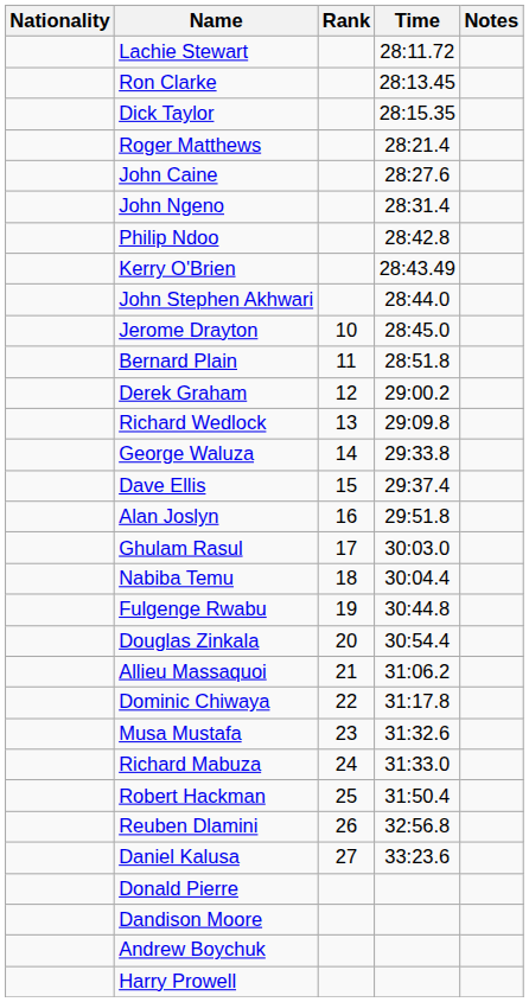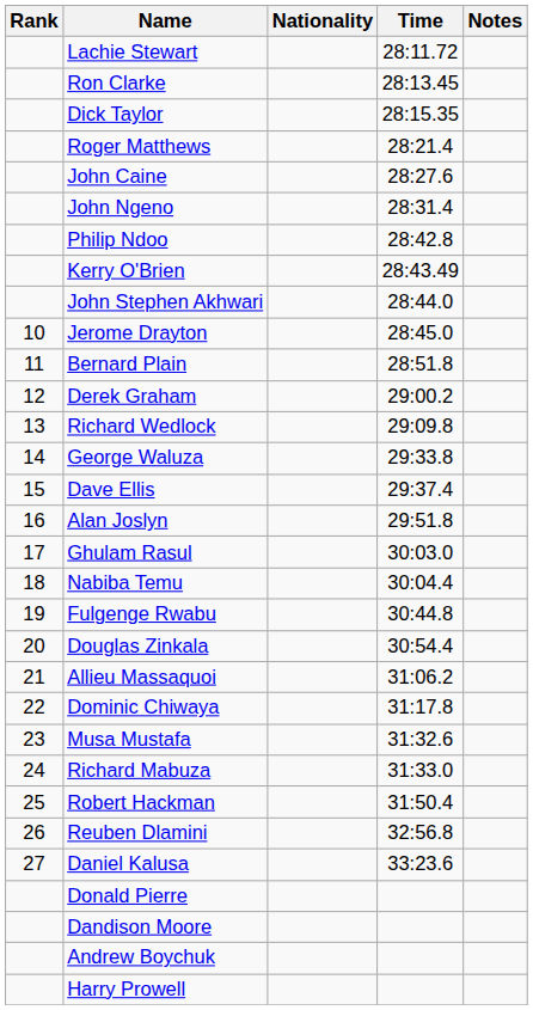 <table class="wikitable sortable" style=" text-align:center;">
 <tr>
+<th scope=col>Rank</th>
+<th scope=col>Name</th>
 <th scope=col>Nationality</th>
-<th scope=col>Name</th>
-<th scope=col>Rank</th>
 <th scope=col>Time</th>
 <th scope=col>Notes</th>
 </tr>
 <tr>
+<td></td>
+<td style="text-align:left;"><a href='#'>Lachie Stewart</a></td>
 <td style="text-align:left;"></td>
-<td style="text-align:left;"><a href='#'>Lachie Stewart</a></td>
-<td></td>
 <td>28:11.72</td>
 <td></td>
 </tr>
 <tr>
+<td></td>
+<td style="text-align:left;"><a href='#'>Ron Clarke</a></td>
 <td style="text-align:left;"></td>
-<td style="text-align:left;"><a href='#'>Ron Clarke</a></td>
-<td></td>
 <td>28:13.45</td>
 <td></td>
 </tr>
 <tr>
+<td></td>
+<td style="text-align:left;"><a href='#'>Dick Taylor</a></td>
 <td style="text-align:left;"></td>
-<td style="text-align:left;"><a href='#'>Dick Taylor</a></td>
-<td></td>
 <td>28:15.35</td>
 <td></td>
 </tr>
 <tr>
+<td></td>
+<td style="text-align:left;"><a href='#'>Roger Matthews</a></td>
 <td style="text-align:left;"></td>
-<td style="text-align:left;"><a href='#'>Roger Matthews</a></td>
-<td></td>
 <td>28:21.4</td>
 <td></td>
 </tr>
 <tr>
+<td></td>
+<td style="text-align:left;"><a href='#'>John Caine</a></td>
 <td style="text-align:left;"></td>
-<td style="text-align:left;"><a href='#'>John Caine</a></td>
-<td></td>
 <td>28:27.6</td>
 <td></td>
 </tr>
 <tr>
+<td></td>
+<td style="text-align:left;"><a href='#'>John Ngeno</a></td>
 <td style="text-align:left;"></td>
-<td style="text-align:left;"><a href='#'>John Ngeno</a></td>
-<td></td>
 <td>28:31.4</td>
 <td></td>
 </tr>
 <tr>
+<td></td>
+<td style="text-align:left;"><a href='#'>Philip Ndoo</a></td>
 <td style="text-align:left;"></td>
-<td style="text-align:left;"><a href='#'>Philip Ndoo</a></td>
-<td></td>
 <td>28:42.8</td>
 <td></td>
 </tr>
 <tr>
+<td></td>
+<td style="text-align:left;"><a href='#'>Kerry O'Brien</a></td>
 <td style="text-align:left;"></td>
-<td style="text-align:left;"><a href='#'>Kerry O'Brien</a></td>
-<td></td>
 <td>28:43.49</td>
 <td></td>
 </tr>
 <tr>
+<td></td>
+<td style="text-align:left;"><a href='#'>John Stephen Akhwari</a></td>
 <td style="text-align:left;"></td>
-<td style="text-align:left;"><a href='#'>John Stephen Akhwari</a></td>
-<td></td>
 <td>28:44.0</td>
 <td></td>
 </tr>
 <tr>
+<td>10</td>
+<td style="text-align:left;"><a href='#'>Jerome Drayton</a></td>
 <td style="text-align:left;"></td>
-<td style="text-align:left;"><a href='#'>Jerome Drayton</a></td>
-<td>10</td>
 <td>28:45.0</td>
 <td></td>
 </tr>
 <tr>
+<td>11</td>
+<td style="text-align:left;"><a href='#'>Bernard Plain</a></td>
 <td style="text-align:left;"></td>
-<td style="text-align:left;"><a href='#'>Bernard Plain</a></td>
-<td>11</td>
 <td>28:51.8</td>
 <td></td>
 </tr>
 <tr>
+<td>12</td>
+<td style="text-align:left;"><a href='#'>Derek Graham</a></td>
 <td style="text-align:left;"></td>
-<td style="text-align:left;"><a href='#'>Derek Graham</a></td>
-<td>12</td>
 <td>29:00.2</td>
 <td></td>
 </tr>
 <tr>
+<td>13</td>
+<td style="text-align:left;"><a href='#'>Richard Wedlock</a></td>
 <td style="text-align:left;"></td>
-<td style="text-align:left;"><a href='#'>Richard Wedlock</a></td>
-<td>13</td>
 <td>29:09.8</td>
 <td></td>
 </tr>
 <tr>
+<td>14</td>
+<td style="text-align:left;"><a href='#'>George Waluza</a></td>
 <td style="text-align:left;"></td>
-<td style="text-align:left;"><a href='#'>George Waluza</a></td>
-<td>14</td>
 <td>29:33.8</td>
 <td></td>
 </tr>
 <tr>
+<td>15</td>
+<td style="text-align:left;"><a href='#'>Dave Ellis</a></td>
 <td style="text-align:left;"></td>
-<td style="text-align:left;"><a href='#'>Dave Ellis</a></td>
-<td>15</td>
 <td>29:37.4</td>
 <td></td>
 </tr>
 <tr>
+<td>16</td>
+<td style="text-align:left;"><a href='#'>Alan Joslyn</a></td>
 <td style="text-align:left;"></td>
-<td style="text-align:left;"><a href='#'>Alan Joslyn</a></td>
-<td>16</td>
 <td>29:51.8</td>
 <td></td>
 </tr>
 <tr>
+<td>17</td>
+<td style="text-align:left;"><a href='#'>Ghulam Rasul</a></td>
 <td style="text-align:left;"></td>
-<td style="text-align:left;"><a href='#'>Ghulam Rasul</a></td>
-<td>17</td>
 <td>30:03.0</td>
 <td></td>
 </tr>
 <tr>
+<td>18</td>
+<td style="text-align:left;"><a href='#'>Nabiba Temu</a></td>
 <td style="text-align:left;"></td>
-<td style="text-align:left;"><a href='#'>Nabiba Temu</a></td>
-<td>18</td>
 <td>30:04.4</td>
 <td></td>
 </tr>
 <tr>
+<td>19</td>
+<td style="text-align:left;"><a href='#'>Fulgenge Rwabu</a></td>
 <td style="text-align:left;"></td>
-<td style="text-align:left;"><a href='#'>Fulgenge Rwabu</a></td>
-<td>19</td>
 <td>30:44.8</td>
 <td></td>
 </tr>
 <tr>
+<td>20</td>
+<td style="text-align:left;"><a href='#'>Douglas Zinkala</a></td>
 <td style="text-align:left;"></td>
-<td style="text-align:left;"><a href='#'>Douglas Zinkala</a></td>
-<td>20</td>
 <td>30:54.4</td>
 <td></td>
 </tr>
 <tr>
+<td>21</td>
+<td style="text-align:left;"><a href='#'>Allieu Massaquoi</a></td>
 <td style="text-align:left;"></td>
-<td style="text-align:left;"><a href='#'>Allieu Massaquoi</a></td>
-<td>21</td>
 <td>31:06.2</td>
 <td></td>
 </tr>
 <tr>
+<td>22</td>
+<td style="text-align:left;"><a href='#'>Dominic Chiwaya</a></td>
 <td style="text-align:left;"></td>
-<td style="text-align:left;"><a href='#'>Dominic Chiwaya</a></td>
-<td>22</td>
 <td>31:17.8</td>
 <td></td>
 </tr>
 <tr>
+<td>23</td>
+<td style="text-align:left;"><a href='#'>Musa Mustafa</a></td>
 <td style="text-align:left;"></td>
-<td style="text-align:left;"><a href='#'>Musa Mustafa</a></td>
-<td>23</td>
 <td>31:32.6</td>
 <td></td>
 </tr>
 <tr>
+<td>24</td>
+<td style="text-align:left;"><a href='#'>Richard Mabuza</a></td>
 <td style="text-align:left;"></td>
-<td style="text-align:left;"><a href='#'>Richard Mabuza</a></td>
-<td>24</td>
 <td>31:33.0</td>
 <td></td>
 </tr>
 <tr>
+<td>25</td>
+<td style="text-align:left;"><a href='#'>Robert Hackman</a></td>
 <td style="text-align:left;"></td>
-<td style="text-align:left;"><a href='#'>Robert Hackman</a></td>
-<td>25</td>
 <td>31:50.4</td>
 <td></td>
 </tr>
 <tr>
+<td>26</td>
+<td style="text-align:left;"><a href='#'>Reuben Dlamini</a></td>
 <td style="text-align:left;"></td>
-<td style="text-align:left;"><a href='#'>Reuben Dlamini</a></td>
-<td>26</td>
 <td>32:56.8</td>
 <td></td>
 </tr>
 <tr>
+<td>27</td>
+<td style="text-align:left;"><a href='#'>Daniel Kalusa</a></td>
 <td style="text-align:left;"></td>
-<td style="text-align:left;"><a href='#'>Daniel Kalusa</a></td>
-<td>27</td>
 <td>33:23.6</td>
 <td></td>
 </tr>
 <tr>
+<td></td>
+<td style="text-align:left;"><a href='#'>Donald Pierre</a></td>
 <td style="text-align:left;"></td>
-<td style="text-align:left;"><a href='#'>Donald Pierre</a></td>
-<td></td>
 <td></td>
 <td></td>
 </tr>
 <tr>
+<td></td>
+<td style="text-align:left;"><a href='#'>Dandison Moore</a></td>
 <td style="text-align:left;"></td>
-<td style="text-align:left;"><a href='#'>Dandison Moore</a></td>
-<td></td>
 <td></td>
 <td></td>
 </tr>
 <tr>
+<td></td>
+<td style="text-align:left;"><a href='#'>Andrew Boychuk</a></td>
 <td style="text-align:left;"></td>
-<td style="text-align:left;"><a href='#'>Andrew Boychuk</a></td>
-<td></td>
 <td></td>
 <td></td>
 </tr>
 <tr>
+<td></td>
+<td style="text-align:left;"><a href='#'>Harry Prowell</a></td>
 <td style="text-align:left;"></td>
-<td style="text-align:left;"><a href='#'>Harry Prowell</a></td>
-<td></td>
 <td></td>
 <td></td>
 </tr>
 </table>
